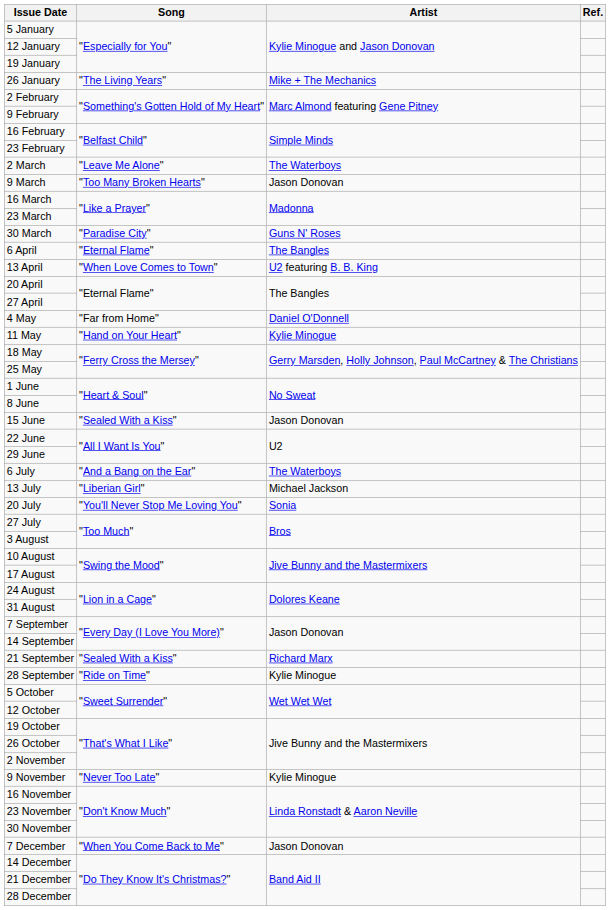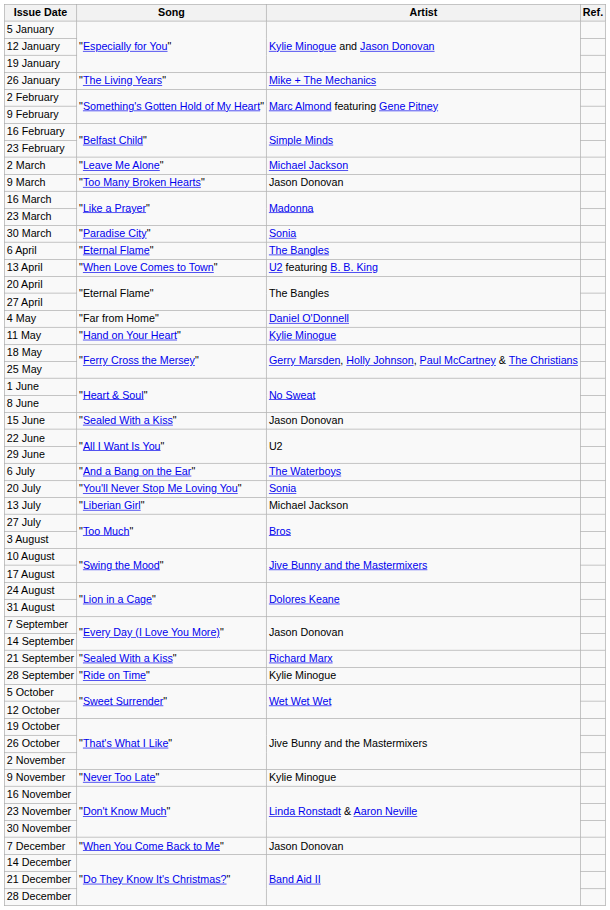 <table class="wikitable">
 <tr>
 <th>Issue Date</th>
 <th>Song</th>
 <th>Artist</th>
 <th>Ref.</th>
 </tr>
 <tr>
 <td>5 January</td>
 <td rowspan="3">"<a href='#'>Especially for You</a>"</td>
 <td rowspan="3"><a href='#'>Kylie Minogue</a> and <a href='#'>Jason Donovan</a></td>
 <td></td>
 </tr>
 <tr>
 <td>12 January</td>
 <td></td>
 </tr>
 <tr>
 <td>19 January</td>
 <td></td>
 </tr>
 <tr>
 <td>26 January</td>
 <td>"<a href='#'>The Living Years</a>"</td>
 <td><a href='#'>Mike + The Mechanics</a></td>
 <td></td>
 </tr>
 <tr>
 <td>2 February</td>
 <td rowspan="2">"<a href='#'>Something's Gotten Hold of My Heart</a>"</td>
 <td rowspan="2"><a href='#'>Marc Almond</a> featuring <a href='#'>Gene Pitney</a></td>
 <td></td>
 </tr>
 <tr>
 <td>9 February</td>
 <td></td>
 </tr>
 <tr>
 <td>16 February</td>
 <td rowspan="2">"<a href='#'>Belfast Child</a>"</td>
 <td rowspan="2"><a href='#'>Simple Minds</a></td>
 <td></td>
 </tr>
 <tr>
 <td>23 February</td>
 <td></td>
 </tr>
 <tr>
 <td>2 March</td>
 <td>"<a href='#'>Leave Me Alone</a>"</td>
-<td><a href='#'>The Waterboys</a></td>
+<td><a href='#'>Michael Jackson</a></td>
 <td></td>
 </tr>
 <tr>
 <td>9 March</td>
 <td>"<a href='#'>Too Many Broken Hearts</a>"</td>
 <td>Jason Donovan</td>
 <td></td>
 </tr>
 <tr>
 <td>16 March</td>
 <td rowspan="2">"<a href='#'>Like a Prayer</a>"</td>
 <td rowspan="2"><a href='#'>Madonna</a></td>
 <td></td>
 </tr>
 <tr>
 <td>23 March</td>
 <td></td>
 </tr>
 <tr>
 <td>30 March</td>
 <td>"<a href='#'>Paradise City</a>"</td>
-<td><a href='#'>Guns N' Roses</a></td>
+<td><a href='#'>Sonia</a></td>
 <td></td>
 </tr>
 <tr>
 <td>6 April</td>
 <td>"<a href='#'>Eternal Flame</a>"</td>
 <td><a href='#'>The Bangles</a></td>
 <td></td>
 </tr>
 <tr>
 <td>13 April</td>
 <td>"<a href='#'>When Love Comes to Town</a>"</td>
 <td><a href='#'>U2</a> featuring <a href='#'>B. B. King</a></td>
 <td></td>
 </tr>
 <tr>
 <td>20 April</td>
 <td rowspan="2">"Eternal Flame"</td>
 <td rowspan="2">The Bangles</td>
 <td></td>
 </tr>
 <tr>
 <td>27 April</td>
 <td></td>
 </tr>
 <tr>
 <td>4 May</td>
 <td>"Far from Home"</td>
 <td><a href='#'>Daniel O'Donnell</a></td>
 <td></td>
 </tr>
 <tr>
 <td>11 May</td>
 <td>"<a href='#'>Hand on Your Heart</a>"</td>
 <td><a href='#'>Kylie Minogue</a></td>
 <td></td>
 </tr>
 <tr>
 <td>18 May</td>
 <td rowspan="2">"<a href='#'>Ferry Cross the Mersey</a>"</td>
 <td rowspan="2"><a href='#'>Gerry Marsden</a>, <a href='#'>Holly Johnson</a>, <a href='#'>Paul McCartney</a> & <a href='#'>The Christians</a></td>
 <td></td>
 </tr>
 <tr>
 <td>25 May</td>
 <td></td>
 </tr>
 <tr>
 <td>1 June</td>
 <td rowspan="2">"<a href='#'>Heart & Soul</a>"</td>
 <td rowspan="2"><a href='#'>No Sweat</a></td>
 <td></td>
 </tr>
 <tr>
 <td>8 June</td>
 <td></td>
 </tr>
 <tr>
 <td>15 June</td>
 <td>"<a href='#'>Sealed With a Kiss</a>"</td>
 <td>Jason Donovan</td>
 <td></td>
 </tr>
 <tr>
 <td>22 June</td>
 <td rowspan="2">"<a href='#'>All I Want Is You</a>"</td>
 <td rowspan="2">U2</td>
 <td></td>
 </tr>
 <tr>
 <td>29 June</td>
 <td></td>
 </tr>
 <tr>
 <td>6 July</td>
 <td>"<a href='#'>And a Bang on the Ear</a>"</td>
 <td><a href='#'>The Waterboys</a></td>
 <td></td>
 </tr>
 <tr>
+<td>20 July</td>
+<td>"<a href='#'>You'll Never Stop Me Loving You</a>"</td>
+<td><a href='#'>Sonia</a></td>
+<td></td>
+</tr>
+<tr>
 <td>13 July</td>
 <td>"<a href='#'>Liberian Girl</a>"</td>
 <td>Michael Jackson</td>
-<td></td>
-</tr>
-<tr>
-<td>20 July</td>
-<td>"<a href='#'>You'll Never Stop Me Loving You</a>"</td>
-<td><a href='#'>Sonia</a></td>
 <td></td>
 </tr>
 <tr>
 <td>27 July</td>
 <td rowspan="2">"<a href='#'>Too Much</a>"</td>
 <td rowspan="2"><a href='#'>Bros</a></td>
 <td></td>
 </tr>
 <tr>
 <td>3 August</td>
 <td></td>
 </tr>
 <tr>
 <td>10 August</td>
 <td rowspan="2">"<a href='#'>Swing the Mood</a>"</td>
 <td rowspan="2"><a href='#'>Jive Bunny and the Mastermixers</a></td>
 <td></td>
 </tr>
 <tr>
 <td>17 August</td>
 <td></td>
 </tr>
 <tr>
 <td>24 August</td>
 <td rowspan="2">"<a href='#'>Lion in a Cage</a>"</td>
 <td rowspan="2"><a href='#'>Dolores Keane</a></td>
 <td></td>
 </tr>
 <tr>
 <td>31 August</td>
 <td></td>
 </tr>
 <tr>
 <td>7 September</td>
 <td rowspan="2">"<a href='#'>Every Day (I Love You More)</a>"</td>
 <td rowspan="2">Jason Donovan</td>
 <td></td>
 </tr>
 <tr>
 <td>14 September</td>
 <td></td>
 </tr>
 <tr>
 <td>21 September</td>
 <td>"<a href='#'>Sealed With a Kiss</a>"</td>
 <td><a href='#'>Richard Marx</a></td>
 <td></td>
 </tr>
 <tr>
 <td>28 September</td>
 <td>"<a href='#'>Ride on Time</a>"</td>
 <td>Kylie Minogue</td>
 <td></td>
 </tr>
 <tr>
 <td>5 October</td>
 <td rowspan="2">"<a href='#'>Sweet Surrender</a>"</td>
 <td rowspan="2"><a href='#'>Wet Wet Wet</a></td>
 <td></td>
 </tr>
 <tr>
 <td>12 October</td>
 <td></td>
 </tr>
 <tr>
 <td>19 October</td>
 <td rowspan="3">"<a href='#'>That's What I Like</a>"</td>
 <td rowspan="3">Jive Bunny and the Mastermixers</td>
 <td></td>
 </tr>
 <tr>
 <td>26 October</td>
 <td></td>
 </tr>
 <tr>
 <td>2 November</td>
 <td></td>
 </tr>
 <tr>
 <td>9 November</td>
 <td>"<a href='#'>Never Too Late</a>"</td>
 <td>Kylie Minogue</td>
 <td></td>
 </tr>
 <tr>
 <td>16 November</td>
 <td rowspan="3">"<a href='#'>Don't Know Much</a>"</td>
 <td rowspan="3"><a href='#'>Linda Ronstadt</a> & <a href='#'>Aaron Neville</a></td>
 <td></td>
 </tr>
 <tr>
 <td>23 November</td>
 <td></td>
 </tr>
 <tr>
 <td>30 November</td>
 <td></td>
 </tr>
 <tr>
 <td>7 December</td>
 <td>"<a href='#'>When You Come Back to Me</a>"</td>
 <td>Jason Donovan</td>
 <td></td>
 </tr>
 <tr>
 <td>14 December</td>
 <td rowspan="3">"<a href='#'>Do They Know It's Christmas?</a>"</td>
 <td rowspan="3"><a href='#'>Band Aid II</a></td>
 <td></td>
 </tr>
 <tr>
 <td>21 December</td>
 <td></td>
 </tr>
 <tr>
 <td>28 December</td>
 <td></td>
 </tr>
 </table>
